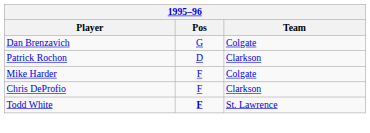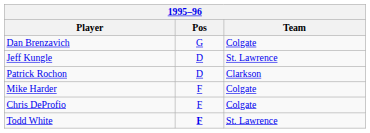 <table class="wikitable" width=95%>
 <tr>
 <th colspan=3><a href='#'>1995–96</a></th>
 </tr>
 <tr>
 <th>Player</th>
 <th>Pos</th>
 <th>Team</th>
 </tr>
 <tr>
 <td><a href='#'>Dan Brenzavich</a></td>
 <td align=center><a href='#'>G</a></td>
 <td><a href='#'>Colgate</a></td>
 </tr>
 <tr>
+<td><a href='#'>Jeff Kungle</a></td>
+<td align=center><a href='#'>D</a></td>
+<td><a href='#'>St. Lawrence</a></td>
+</tr>
+<tr>
 <td><a href='#'>Patrick Rochon</a></td>
 <td align=center><a href='#'>D</a></td>
 <td><a href='#'>Clarkson</a></td>
 </tr>
 <tr>
 <td><a href='#'>Mike Harder</a></td>
 <td align=center><a href='#'>F</a></td>
 <td><a href='#'>Colgate</a></td>
 </tr>
 <tr>
 <td><a href='#'>Chris DeProfio</a></td>
 <td align=center><a href='#'>F</a></td>
-<td><a href='#'>Clarkson</a></td>
+<td><a href='#'>Colgate</a></td>
 </tr>
 <tr>
 <td><a href='#'>Todd White</a></td>
 <td align=center><strong><a href='#'>F</a></strong></td>
 <td><a href='#'>St. Lawrence</a></td>
 </tr>
 </table>
